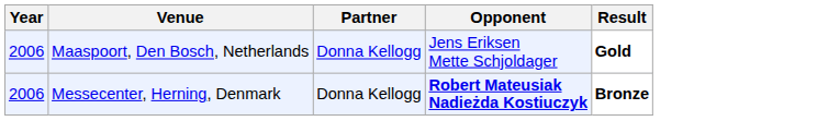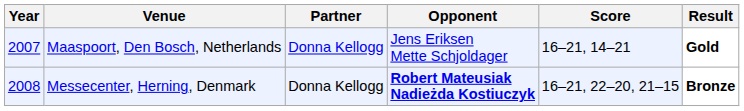 <table class="sortable wikitable" style="font-size: 90%;">
 <tr>
 <th>Year</th>
 <th>Venue</th>
 <th>Partner</th>
 <th>Opponent</th>
+<th>Score</th>
 <th>Result</th>
 </tr>
 <tr style="background:#ECF2FF">
-<td align="center"><a href='#'>2006</a></td>
+<td align="center"><a href='#'>2007</a></td>
 <td align="left"><a href='#'>Maaspoort</a>, <a href='#'>Den Bosch</a>, Netherlands</td>
 <td align="left"> <a href='#'>Donna Kellogg</a></td>
 <td align="left"> <a href='#'>Jens Eriksen</a> <br>  <a href='#'>Mette Schjoldager</a></td>
+<td align="left">16–21, 14–21</td>
 <td style="text-align:left; background:white"> <strong>Gold</strong></td>
 </tr>
 <tr style="background:#ECF2FF">
-<td align="center"><a href='#'>2006</a></td>
+<td align="center"><a href='#'>2008</a></td>
 <td align="left"><a href='#'>Messecenter</a>, <a href='#'>Herning</a>, Denmark</td>
 <td align="left"> Donna Kellogg</td>
 <td align="left"><strong> <a href='#'>Robert Mateusiak</a><br> <a href='#'>Nadieżda Kostiuczyk</a></strong></td>
+<td align="left">16–21, 22–20, 21–15</td>
 <td style="text-align:left; background:white"> <strong>Bronze</strong></td>
 </tr>
 </table>
